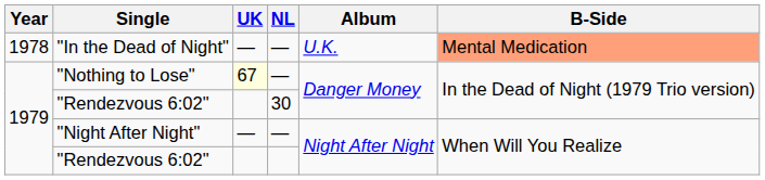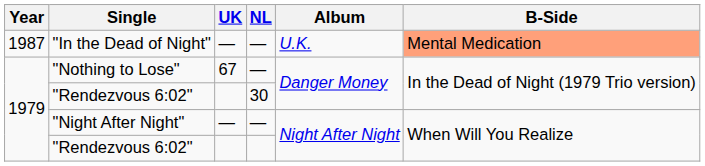 <table class="wikitable">
 <tr>
 <th>Year</th>
 <th>Single</th>
 <th><a href='#'>UK</a></th>
 <th><a href='#'>NL</a></th>
 <th>Album</th>
 <th>B-Side</th>
 </tr>
 <tr>
-<td>1978</td>
+<td>1987</td>
 <td>"In the Dead of Night"</td>
 <td>—</td>
 <td>—</td>
 <td><em><a href='#'>U.K.</a></em></td>
 <td style="background: lightsalmon;">Mental Medication</td>
 </tr>
 <tr>
 <td rowspan=4>1979</td>
 <td>"Nothing to Lose"</td>
-<td style="background: lightyellow;">67</td>
+<td>67</td>
 <td>—</td>
 <td rowspan=2><em><a href='#'>Danger Money</a></em></td>
 <td rowspan=2>In the Dead of Night (1979 Trio version)</td>
 </tr>
 <tr>
 <td>"Rendezvous 6:02"</td>
 <td></td>
 <td>30</td>
 </tr>
 <tr>
 <td>"Night After Night"</td>
 <td>—</td>
 <td>—</td>
 <td rowspan=2><em><a href='#'>Night After Night</a></em></td>
 <td rowspan=2>When Will You Realize</td>
 </tr>
 <tr>
 <td>"Rendezvous 6:02"</td>
 <td></td>
 <td></td>
 </tr>
 </table>
